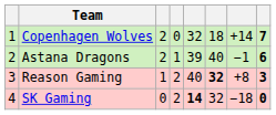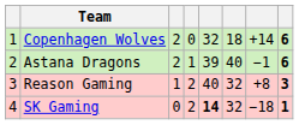 <table class="wikitable" style="text-align: center;">
 <tr>
 <th></th>
 <th>Team</th>
 <th></th>
 <th></th>
 <th></th>
 <th></th>
 <th></th>
 <th></th>
 </tr>
 <tr style="background: #D0F0C0;">
 <td>1</td>
 <td style="text-align: left;"><a href='#'>Copenhagen Wolves</a></td>
 <td>2</td>
 <td>0</td>
 <td>32</td>
 <td>18</td>
 <td>+14</td>
-<td><strong>7</strong></td>
+<td><strong>6</strong></td>
 </tr>
 <tr style="background: #D0F0C0;">
 <td>2</td>
 <td style="text-align: left;">Astana Dragons</td>
 <td>2</td>
 <td>1</td>
 <td>39</td>
 <td>40</td>
 <td>−1</td>
 <td><strong>6</strong></td>
 </tr>
 <tr style="background: #FFCCCC;">
 <td>3</td>
 <td style="text-align: left;">Reason Gaming</td>
 <td>1</td>
 <td>2</td>
 <td>40</td>
-<td><strong>32</strong></td>
+<td>32</td>
 <td>+8</td>
 <td><strong>3</strong></td>
 </tr>
 <tr style="background: #FFCCCC;">
 <td>4</td>
 <td style="text-align: left;"><a href='#'>SK Gaming</a></td>
 <td>0</td>
 <td>2</td>
 <td><strong>14</strong></td>
 <td>32</td>
 <td>−18</td>
-<td><strong>0</strong></td>
+<td><strong>1</strong></td>
 </tr>
 </table>
